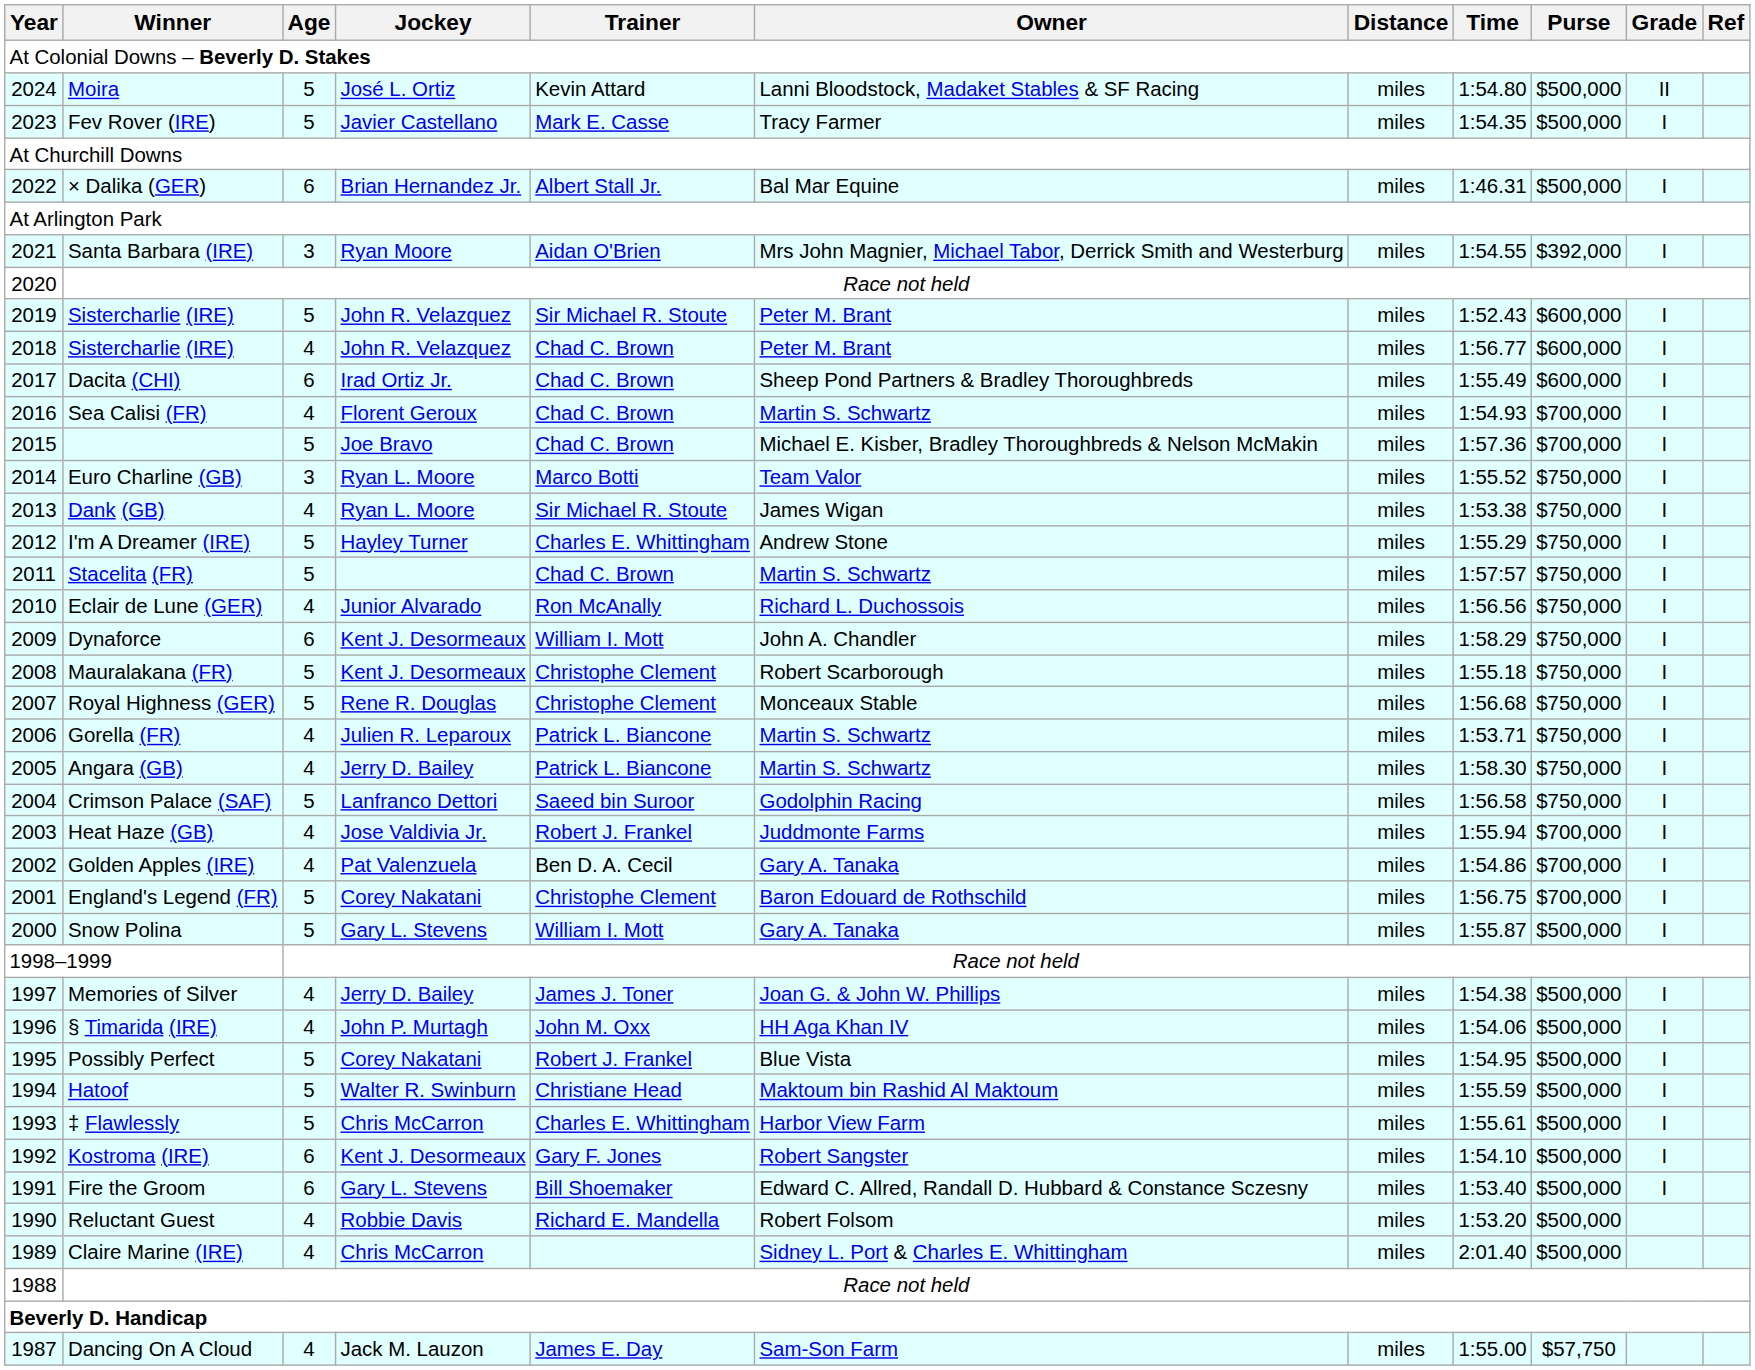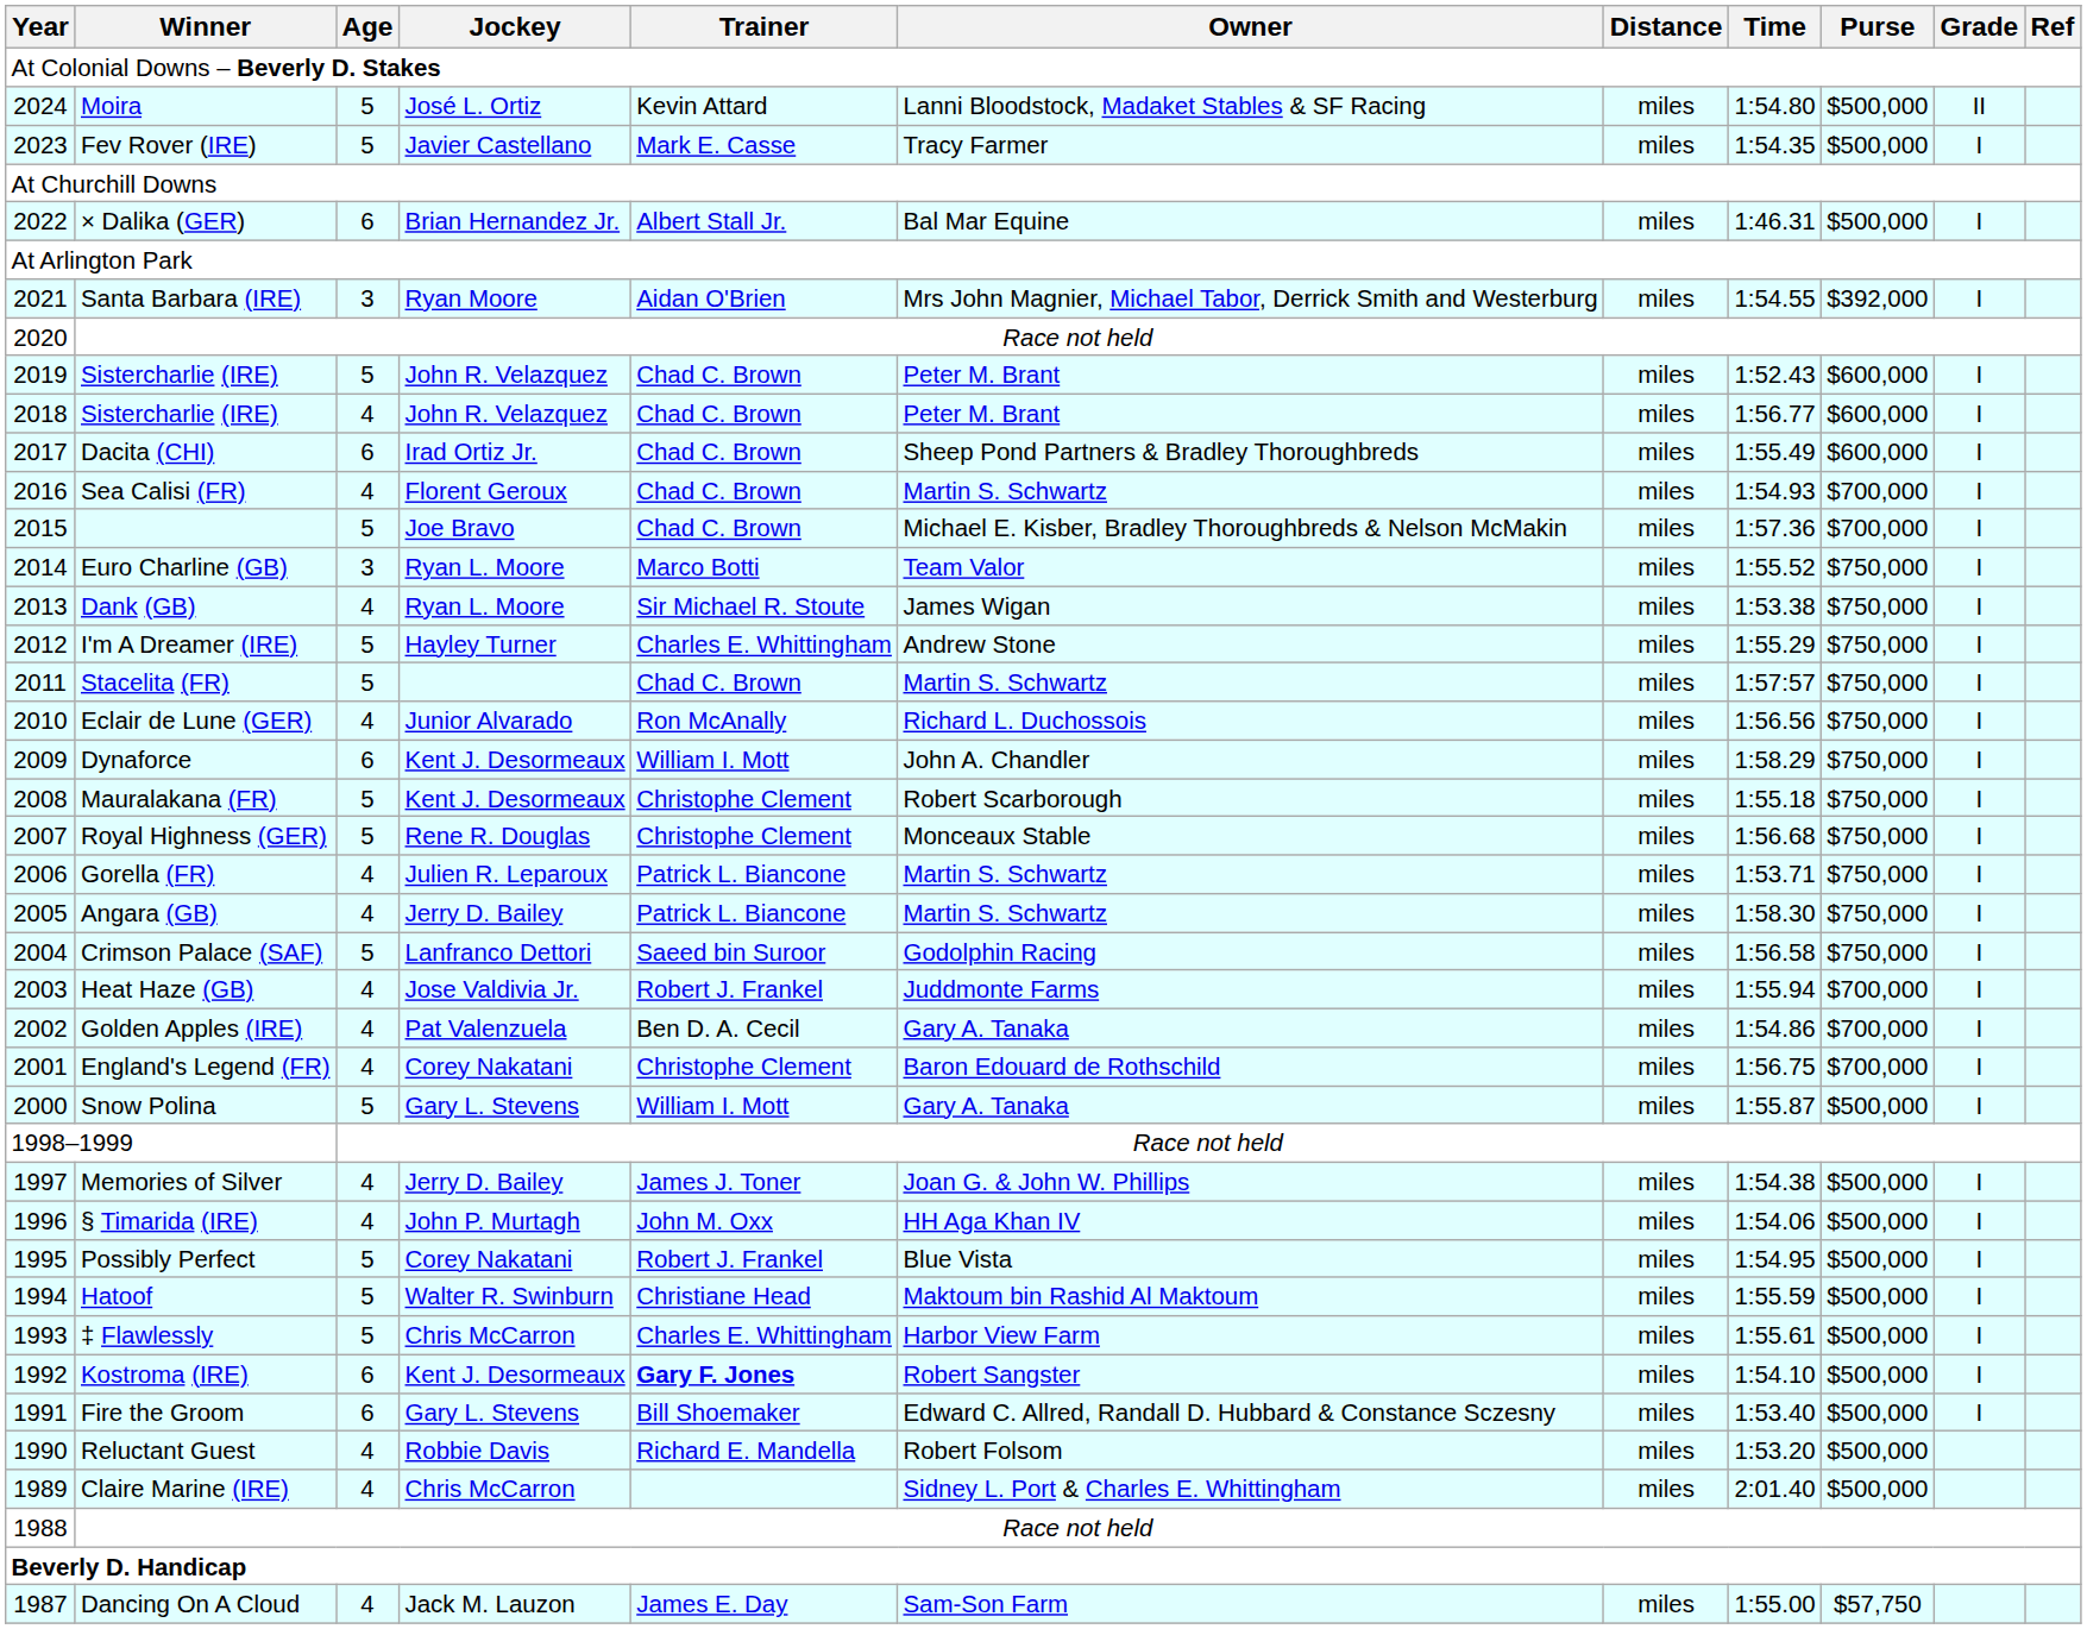 <table class="wikitable sortable">
 <tr>
 <th>Year</th>
 <th>Winner</th>
 <th>Age</th>
 <th>Jockey</th>
 <th>Trainer</th>
 <th>Owner</th>
 <th>Distance</th>
 <th>Time</th>
 <th>Purse</th>
 <th>Grade</th>
 <th>Ref</th>
 </tr>
 <tr style="font-size:90%; background-color:white">
 <td align="left" colspan=11>At Colonial Downs – <strong>Beverly D. Stakes</strong></td>
 </tr>
 <tr style="font-size:90%; background-color:lightcyan">
 <td align=center>2024</td>
 <td><a href='#'>Moira</a></td>
 <td align=center>5</td>
 <td><a href='#'>José L. Ortiz</a></td>
 <td>Kevin Attard</td>
 <td>Lanni Bloodstock, <a href='#'>Madaket Stables</a> & SF Racing</td>
 <td align=center> miles</td>
 <td align=center>1:54.80</td>
 <td align=center>$500,000</td>
 <td align=center>II</td>
 <td></td>
 </tr>
 <tr style="font-size:90%; background-color:lightcyan">
 <td align=center>2023</td>
 <td>Fev Rover (<a href='#'>IRE</a>)</td>
 <td align=center>5</td>
 <td><a href='#'>Javier Castellano</a></td>
 <td><a href='#'>Mark E. Casse</a></td>
 <td>Tracy Farmer</td>
 <td align=center> miles</td>
 <td align=center>1:54.35</td>
 <td align=center>$500,000</td>
 <td align=center>I</td>
 <td></td>
 </tr>
 <tr style="font-size:90%; background-color:white">
 <td align="left" colspan=11>At Churchill Downs</td>
 </tr>
 <tr style="font-size:90%; background-color:lightcyan">
 <td align=center>2022</td>
 <td>× Dalika (<a href='#'>GER</a>)</td>
 <td align=center>6</td>
 <td><a href='#'>Brian Hernandez Jr.</a></td>
 <td><a href='#'>Albert Stall Jr.</a></td>
 <td>Bal Mar Equine</td>
 <td align=center> miles</td>
 <td align=center>1:46.31</td>
 <td align=center>$500,000</td>
 <td align=center>I</td>
 <td></td>
 </tr>
 <tr style="font-size:90%; background-color:white">
 <td align="left" colspan=11>At Arlington Park</td>
 </tr>
 <tr style="font-size:90%; background-color:lightcyan">
 <td align=center>2021</td>
 <td>Santa Barbara <a href='#'>(IRE)</a></td>
 <td align=center>3</td>
 <td><a href='#'>Ryan Moore</a></td>
 <td><a href='#'>Aidan O'Brien</a></td>
 <td>Mrs John Magnier, <a href='#'>Michael Tabor</a>, Derrick Smith and Westerburg</td>
 <td align=center> miles</td>
 <td align=center>1:54.55</td>
 <td align=center>$392,000</td>
 <td align=center>I</td>
 <td></td>
 </tr>
 <tr style="font-size:90%; background-color:white">
 <td align=center>2020</td>
 <td align="center" colspan=10><em>Race not held</em></td>
 </tr>
 <tr style="font-size:90%; background-color:lightcyan">
 <td align=center>2019</td>
 <td><a href='#'>Sistercharlie</a> <a href='#'>(IRE)</a></td>
 <td align=center>5</td>
 <td><a href='#'>John R. Velazquez</a></td>
-<td><a href='#'>Sir Michael R. Stoute</a></td>
+<td><a href='#'>Chad C. Brown</a></td>
 <td><a href='#'>Peter M. Brant</a></td>
 <td align=center> miles</td>
 <td align=center>1:52.43</td>
 <td align=center>$600,000</td>
 <td align=center>I</td>
 <td></td>
 </tr>
 <tr style="font-size:90%; background-color:lightcyan">
 <td align=center>2018</td>
 <td><a href='#'>Sistercharlie</a> <a href='#'>(IRE)</a></td>
 <td align=center>4</td>
 <td><a href='#'>John R. Velazquez</a></td>
 <td><a href='#'>Chad C. Brown</a></td>
 <td><a href='#'>Peter M. Brant</a></td>
 <td align=center> miles</td>
 <td align=center>1:56.77</td>
 <td align=center>$600,000</td>
 <td align=center>I</td>
 <td></td>
 </tr>
 <tr style="font-size:90%; background-color:lightcyan">
 <td align=center>2017</td>
 <td>Dacita <a href='#'>(CHI)</a></td>
 <td align=center>6</td>
 <td><a href='#'>Irad Ortiz Jr.</a></td>
 <td><a href='#'>Chad C. Brown</a></td>
 <td>Sheep Pond Partners & Bradley Thoroughbreds</td>
 <td align=center> miles</td>
 <td align=center>1:55.49</td>
 <td align=center>$600,000</td>
 <td align=center>I</td>
 <td></td>
 </tr>
 <tr style="font-size:90%; background-color:lightcyan">
 <td align=center>2016</td>
 <td>Sea Calisi <a href='#'>(FR)</a></td>
 <td align=center>4</td>
 <td><a href='#'>Florent Geroux</a></td>
 <td><a href='#'>Chad C. Brown</a></td>
 <td><a href='#'>Martin S. Schwartz</a></td>
 <td align=center> miles</td>
 <td align=center>1:54.93</td>
 <td align=center>$700,000</td>
 <td align=center>I</td>
 <td></td>
 </tr>
 <tr style="font-size:90%; background-color:lightcyan">
 <td align=center>2015</td>
 <td></td>
 <td align=center>5</td>
 <td><a href='#'>Joe Bravo</a></td>
 <td><a href='#'>Chad C. Brown</a></td>
 <td>Michael E. Kisber, Bradley Thoroughbreds & Nelson McMakin</td>
 <td align=center> miles</td>
 <td align=center>1:57.36</td>
 <td align=center>$700,000</td>
 <td align=center>I</td>
 <td></td>
 </tr>
 <tr style="font-size:90%; background-color:lightcyan">
 <td align=center>2014</td>
 <td>Euro Charline <a href='#'>(GB)</a></td>
 <td align=center>3</td>
 <td><a href='#'>Ryan L. Moore</a></td>
 <td><a href='#'>Marco Botti</a></td>
 <td><a href='#'>Team Valor</a></td>
 <td align=center> miles</td>
 <td align=center>1:55.52</td>
 <td align=center>$750,000</td>
 <td align=center>I</td>
 <td></td>
 </tr>
 <tr style="font-size:90%; background-color:lightcyan">
 <td align=center>2013</td>
 <td><a href='#'>Dank</a> <a href='#'>(GB)</a></td>
 <td align=center>4</td>
 <td><a href='#'>Ryan L. Moore</a></td>
 <td><a href='#'>Sir Michael R. Stoute</a></td>
 <td>James Wigan</td>
 <td align=center> miles</td>
 <td align=center>1:53.38</td>
 <td align=center>$750,000</td>
 <td align=center>I</td>
 <td></td>
 </tr>
 <tr style="font-size:90%; background-color:lightcyan">
 <td align=center>2012</td>
 <td>I'm A Dreamer <a href='#'>(IRE)</a></td>
 <td align=center>5</td>
 <td><a href='#'>Hayley Turner</a></td>
 <td><a href='#'>Charles E. Whittingham</a></td>
 <td>Andrew Stone</td>
 <td align=center> miles</td>
 <td align=center>1:55.29</td>
 <td align=center>$750,000</td>
 <td align=center>I</td>
 <td></td>
 </tr>
 <tr style="font-size:90%; background-color:lightcyan">
 <td align=center>2011</td>
 <td><a href='#'>Stacelita</a> <a href='#'>(FR)</a></td>
 <td align=center>5</td>
 <td></td>
 <td><a href='#'>Chad C. Brown</a></td>
 <td><a href='#'>Martin S. Schwartz</a></td>
 <td align=center> miles</td>
 <td align=center>1:57:57</td>
 <td align=center>$750,000</td>
 <td align=center>I</td>
 <td></td>
 </tr>
 <tr style="font-size:90%; background-color:lightcyan">
 <td align=center>2010</td>
 <td>Eclair de Lune <a href='#'>(GER)</a></td>
 <td align=center>4</td>
 <td><a href='#'>Junior Alvarado</a></td>
 <td><a href='#'>Ron McAnally</a></td>
 <td><a href='#'>Richard L. Duchossois</a></td>
 <td align=center> miles</td>
 <td align=center>1:56.56</td>
 <td align=center>$750,000</td>
 <td align=center>I</td>
 <td></td>
 </tr>
 <tr style="font-size:90%; background-color:lightcyan">
 <td align=center>2009</td>
 <td>Dynaforce</td>
 <td align=center>6</td>
 <td><a href='#'>Kent J. Desormeaux</a></td>
 <td><a href='#'>William I. Mott</a></td>
 <td>John A. Chandler</td>
 <td align=center> miles</td>
 <td align=center>1:58.29</td>
 <td align=center>$750,000</td>
 <td align=center>I</td>
 <td></td>
 </tr>
 <tr style="font-size:90%; background-color:lightcyan">
 <td align=center>2008</td>
 <td>Mauralakana <a href='#'>(FR)</a></td>
 <td align=center>5</td>
 <td><a href='#'>Kent J. Desormeaux</a></td>
 <td><a href='#'>Christophe Clement</a></td>
 <td>Robert Scarborough</td>
 <td align=center> miles</td>
 <td align=center>1:55.18</td>
 <td align=center>$750,000</td>
 <td align=center>I</td>
 <td></td>
 </tr>
 <tr style="font-size:90%; background-color:lightcyan">
 <td align=center>2007</td>
 <td>Royal Highness <a href='#'>(GER)</a></td>
 <td align=center>5</td>
 <td><a href='#'>Rene R. Douglas</a></td>
 <td><a href='#'>Christophe Clement</a></td>
 <td>Monceaux Stable</td>
 <td align=center> miles</td>
 <td align=center>1:56.68</td>
 <td align=center>$750,000</td>
 <td align=center>I</td>
 <td></td>
 </tr>
 <tr style="font-size:90%; background-color:lightcyan">
 <td align=center>2006</td>
 <td>Gorella <a href='#'>(FR)</a></td>
 <td align=center>4</td>
 <td><a href='#'>Julien R. Leparoux</a></td>
 <td><a href='#'>Patrick L. Biancone</a></td>
 <td><a href='#'>Martin S. Schwartz</a></td>
 <td align=center> miles</td>
 <td align=center>1:53.71</td>
 <td align=center>$750,000</td>
 <td align=center>I</td>
 <td></td>
 </tr>
 <tr style="font-size:90%; background-color:lightcyan">
 <td align=center>2005</td>
 <td>Angara <a href='#'>(GB)</a></td>
 <td align=center>4</td>
 <td><a href='#'>Jerry D. Bailey</a></td>
 <td><a href='#'>Patrick L. Biancone</a></td>
 <td><a href='#'>Martin S. Schwartz</a></td>
 <td align=center> miles</td>
 <td align=center>1:58.30</td>
 <td align=center>$750,000</td>
 <td align=center>I</td>
 <td></td>
 </tr>
 <tr style="font-size:90%; background-color:lightcyan">
 <td align=center>2004</td>
 <td>Crimson Palace <a href='#'>(SAF)</a></td>
 <td align=center>5</td>
 <td><a href='#'>Lanfranco Dettori</a></td>
 <td><a href='#'>Saeed bin Suroor</a></td>
 <td><a href='#'>Godolphin Racing</a></td>
 <td align=center> miles</td>
 <td align=center>1:56.58</td>
 <td align=center>$750,000</td>
 <td align=center>I</td>
 <td></td>
 </tr>
 <tr style="font-size:90%; background-color:lightcyan">
 <td align=center>2003</td>
 <td>Heat Haze <a href='#'>(GB)</a></td>
 <td align=center>4</td>
 <td><a href='#'>Jose Valdivia Jr.</a></td>
 <td><a href='#'>Robert J. Frankel</a></td>
 <td><a href='#'>Juddmonte Farms</a></td>
 <td align=center> miles</td>
 <td align=center>1:55.94</td>
 <td align=center>$700,000</td>
 <td align=center>I</td>
 <td></td>
 </tr>
 <tr style="font-size:90%; background-color:lightcyan">
 <td align=center>2002</td>
 <td>Golden Apples <a href='#'>(IRE)</a></td>
 <td align=center>4</td>
 <td><a href='#'>Pat Valenzuela</a></td>
 <td>Ben D. A. Cecil</td>
 <td><a href='#'>Gary A. Tanaka</a></td>
 <td align=center> miles</td>
 <td align=center>1:54.86</td>
 <td align=center>$700,000</td>
 <td align=center>I</td>
 <td></td>
 </tr>
 <tr style="font-size:90%; background-color:lightcyan">
 <td align=center>2001</td>
 <td>England's Legend <a href='#'>(FR)</a></td>
-<td align=center>5</td>
+<td align=center>4</td>
 <td><a href='#'>Corey Nakatani</a></td>
 <td><a href='#'>Christophe Clement</a></td>
 <td><a href='#'>Baron Edouard de Rothschild</a></td>
 <td align=center> miles</td>
 <td align=center>1:56.75</td>
 <td align=center>$700,000</td>
 <td align=center>I</td>
 <td></td>
 </tr>
 <tr style="font-size:90%; background-color:lightcyan">
 <td align=center>2000</td>
 <td>Snow Polina</td>
 <td align=center>5</td>
 <td><a href='#'>Gary L. Stevens</a></td>
 <td><a href='#'>William I. Mott</a></td>
 <td><a href='#'>Gary A. Tanaka</a></td>
 <td align=center> miles</td>
 <td align=center>1:55.87</td>
 <td align=center>$500,000</td>
 <td align=center>I</td>
 <td></td>
 </tr>
 <tr style="font-size:90%; background-color:white">
 <td align="left" colspan=2>1998–1999</td>
 <td align="center" colspan=9><em>Race not held</em></td>
 </tr>
 <tr style="font-size:90%; background-color:lightcyan">
 <td align=center>1997</td>
 <td>Memories of Silver</td>
 <td align=center>4</td>
 <td><a href='#'>Jerry D. Bailey</a></td>
 <td><a href='#'>James J. Toner</a></td>
 <td><a href='#'>Joan G. & John W. Phillips</a></td>
 <td align=center> miles</td>
 <td align=center>1:54.38</td>
 <td align=center>$500,000</td>
 <td align=center>I</td>
 <td></td>
 </tr>
 <tr style="font-size:90%; background-color:lightcyan">
 <td align=center>1996</td>
 <td>§ <a href='#'>Timarida</a> <a href='#'>(IRE)</a></td>
 <td align=center>4</td>
 <td><a href='#'>John P. Murtagh</a></td>
 <td><a href='#'>John M. Oxx</a></td>
 <td><a href='#'>HH Aga Khan IV</a></td>
 <td align=center> miles</td>
 <td align=center>1:54.06</td>
 <td align=center>$500,000</td>
 <td align=center>I</td>
 <td></td>
 </tr>
 <tr style="font-size:90%; background-color:lightcyan">
 <td align=center>1995</td>
 <td>Possibly Perfect</td>
 <td align=center>5</td>
 <td><a href='#'>Corey Nakatani</a></td>
 <td><a href='#'>Robert J. Frankel</a></td>
 <td>Blue Vista</td>
 <td align=center> miles</td>
 <td align=center>1:54.95</td>
 <td align=center>$500,000</td>
 <td align=center>I</td>
 <td></td>
 </tr>
 <tr style="font-size:90%; background-color:lightcyan">
 <td align=center>1994</td>
 <td><a href='#'>Hatoof</a></td>
 <td align=center>5</td>
 <td><a href='#'>Walter R. Swinburn</a></td>
 <td><a href='#'>Christiane Head</a></td>
 <td><a href='#'>Maktoum bin Rashid Al Maktoum</a></td>
 <td align=center> miles</td>
 <td align=center>1:55.59</td>
 <td align=center>$500,000</td>
 <td align=center>I</td>
 <td></td>
 </tr>
 <tr style="font-size:90%; background-color:lightcyan">
 <td align=center>1993</td>
 <td>‡ <a href='#'>Flawlessly</a></td>
 <td align=center>5</td>
 <td><a href='#'>Chris McCarron</a></td>
 <td><a href='#'>Charles E. Whittingham</a></td>
 <td><a href='#'>Harbor View Farm</a></td>
 <td align=center> miles</td>
 <td align=center>1:55.61</td>
 <td align=center>$500,000</td>
 <td align=center>I</td>
 <td></td>
 </tr>
 <tr style="font-size:90%; background-color:lightcyan">
 <td align=center>1992</td>
 <td><a href='#'>Kostroma</a>  <a href='#'>(IRE)</a></td>
 <td align=center>6</td>
 <td><a href='#'>Kent J. Desormeaux</a></td>
-<td><a href='#'>Gary F. Jones</a></td>
+<td><strong><a href='#'>Gary F. Jones</a></strong></td>
 <td><a href='#'>Robert Sangster</a></td>
 <td align=center> miles</td>
 <td align=center>1:54.10</td>
 <td align=center>$500,000</td>
 <td align=center>I</td>
 <td></td>
 </tr>
 <tr style="font-size:90%; background-color:lightcyan">
 <td align=center>1991</td>
 <td>Fire the Groom</td>
 <td align=center>6</td>
 <td><a href='#'>Gary L. Stevens</a></td>
 <td><a href='#'>Bill Shoemaker</a></td>
 <td>Edward C. Allred, Randall D. Hubbard & Constance Sczesny</td>
 <td align=center> miles</td>
 <td align=center>1:53.40</td>
 <td align=center>$500,000</td>
 <td align=center>I</td>
 <td></td>
 </tr>
 <tr style="font-size:90%; background-color:lightcyan">
 <td align=center>1990</td>
 <td>Reluctant Guest</td>
 <td align=center>4</td>
 <td><a href='#'>Robbie Davis</a></td>
 <td><a href='#'>Richard E. Mandella</a></td>
 <td>Robert Folsom</td>
 <td align=center> miles</td>
 <td align=center>1:53.20</td>
 <td align=center>$500,000</td>
 <td align=center></td>
 <td></td>
 </tr>
 <tr style="font-size:90%; background-color:lightcyan">
 <td align=center>1989</td>
 <td>Claire Marine <a href='#'>(IRE)</a></td>
 <td align=center>4</td>
 <td><a href='#'>Chris McCarron</a></td>
 <td></td>
 <td><a href='#'>Sidney L. Port</a> & <a href='#'>Charles E. Whittingham</a></td>
 <td align=center> miles</td>
 <td align=center>2:01.40</td>
 <td align=center>$500,000</td>
 <td align=center></td>
 <td></td>
 </tr>
 <tr style="font-size:90%; background-color:white">
 <td align=center>1988</td>
 <td align="center" colspan=10><em>Race not held</em></td>
 </tr>
 <tr style="font-size:90%; background-color:white">
 <td align="left" colspan=11><strong>Beverly D. Handicap</strong></td>
 </tr>
 <tr style="font-size:90%; background-color:lightcyan">
 <td align=center>1987</td>
 <td>Dancing On A Cloud</td>
 <td align=center>4</td>
 <td>Jack M. Lauzon</td>
 <td><a href='#'>James E. Day</a></td>
 <td><a href='#'>Sam-Son Farm</a></td>
 <td align=center> miles</td>
 <td align=center>1:55.00</td>
 <td align=center>$57,750</td>
 <td align=center></td>
 <td></td>
 </tr>
 </table>
